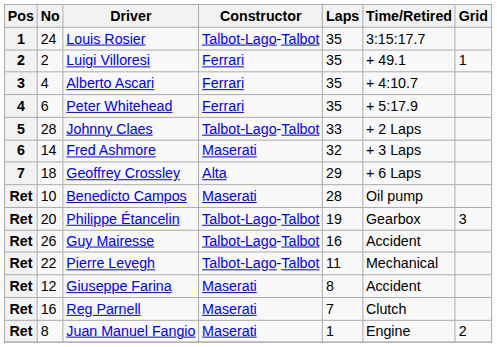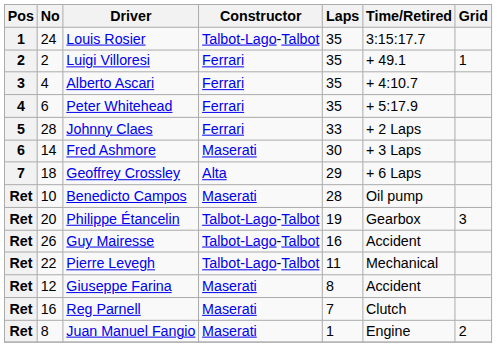 <table class="wikitable" style="font-size: 90%;">
 <tr>
 <th>Pos</th>
 <th>No</th>
 <th>Driver</th>
 <th>Constructor</th>
 <th>Laps</th>
 <th>Time/Retired</th>
 <th>Grid</th>
 </tr>
 <tr>
 <th>1</th>
 <td>24</td>
 <td> <a href='#'>Louis Rosier</a></td>
 <td><a href='#'>Talbot-Lago</a>-<a href='#'>Talbot</a></td>
 <td>35</td>
 <td>3:15:17.7</td>
 <td></td>
 </tr>
 <tr>
 <th>2</th>
 <td>2</td>
 <td> <a href='#'>Luigi Villoresi</a></td>
 <td><a href='#'>Ferrari</a></td>
 <td>35</td>
 <td>+ 49.1</td>
 <td>1</td>
 </tr>
 <tr>
 <th>3</th>
 <td>4</td>
 <td> <a href='#'>Alberto Ascari</a></td>
 <td><a href='#'>Ferrari</a></td>
 <td>35</td>
 <td>+ 4:10.7</td>
 <td></td>
 </tr>
 <tr>
 <th>4</th>
 <td>6</td>
 <td> <a href='#'>Peter Whitehead</a></td>
 <td><a href='#'>Ferrari</a></td>
 <td>35</td>
 <td>+ 5:17.9</td>
 <td></td>
 </tr>
 <tr>
 <th>5</th>
 <td>28</td>
 <td> <a href='#'>Johnny Claes</a></td>
-<td><a href='#'>Talbot-Lago</a>-<a href='#'>Talbot</a></td>
+<td><a href='#'>Ferrari</a></td>
 <td>33</td>
 <td>+ 2 Laps</td>
 <td></td>
 </tr>
 <tr>
 <th>6</th>
 <td>14</td>
 <td> <a href='#'>Fred Ashmore</a></td>
 <td><a href='#'>Maserati</a></td>
-<td>32</td>
+<td>30</td>
 <td>+ 3 Laps</td>
 <td></td>
 </tr>
 <tr>
 <th>7</th>
 <td>18</td>
 <td> <a href='#'>Geoffrey Crossley</a></td>
 <td><a href='#'>Alta</a></td>
 <td>29</td>
 <td>+ 6 Laps</td>
 <td></td>
 </tr>
 <tr>
 <th>Ret</th>
 <td>10</td>
 <td> <a href='#'>Benedicto Campos</a></td>
 <td><a href='#'>Maserati</a></td>
 <td>28</td>
 <td>Oil pump</td>
 <td></td>
 </tr>
 <tr>
 <th>Ret</th>
 <td>20</td>
 <td> <a href='#'>Philippe Étancelin</a></td>
 <td><a href='#'>Talbot-Lago</a>-<a href='#'>Talbot</a></td>
 <td>19</td>
 <td>Gearbox</td>
 <td>3</td>
 </tr>
 <tr>
 <th>Ret</th>
 <td>26</td>
 <td> <a href='#'>Guy Mairesse</a></td>
 <td><a href='#'>Talbot-Lago</a>-<a href='#'>Talbot</a></td>
 <td>16</td>
 <td>Accident</td>
 <td></td>
 </tr>
 <tr>
 <th>Ret</th>
 <td>22</td>
 <td> <a href='#'>Pierre Levegh</a></td>
 <td><a href='#'>Talbot-Lago</a>-<a href='#'>Talbot</a></td>
 <td>11</td>
 <td>Mechanical</td>
 <td></td>
 </tr>
 <tr>
 <th>Ret</th>
 <td>12</td>
 <td> <a href='#'>Giuseppe Farina</a></td>
 <td><a href='#'>Maserati</a></td>
 <td>8</td>
 <td>Accident</td>
 <td></td>
 </tr>
 <tr>
 <th>Ret</th>
 <td>16</td>
 <td> <a href='#'>Reg Parnell</a></td>
 <td><a href='#'>Maserati</a></td>
 <td>7</td>
 <td>Clutch</td>
 <td></td>
 </tr>
 <tr>
 <th>Ret</th>
 <td>8</td>
 <td> <a href='#'>Juan Manuel Fangio</a></td>
 <td><a href='#'>Maserati</a></td>
 <td>1</td>
 <td>Engine</td>
 <td>2</td>
 </tr>
 <tr>
 </tr>
 </table>
